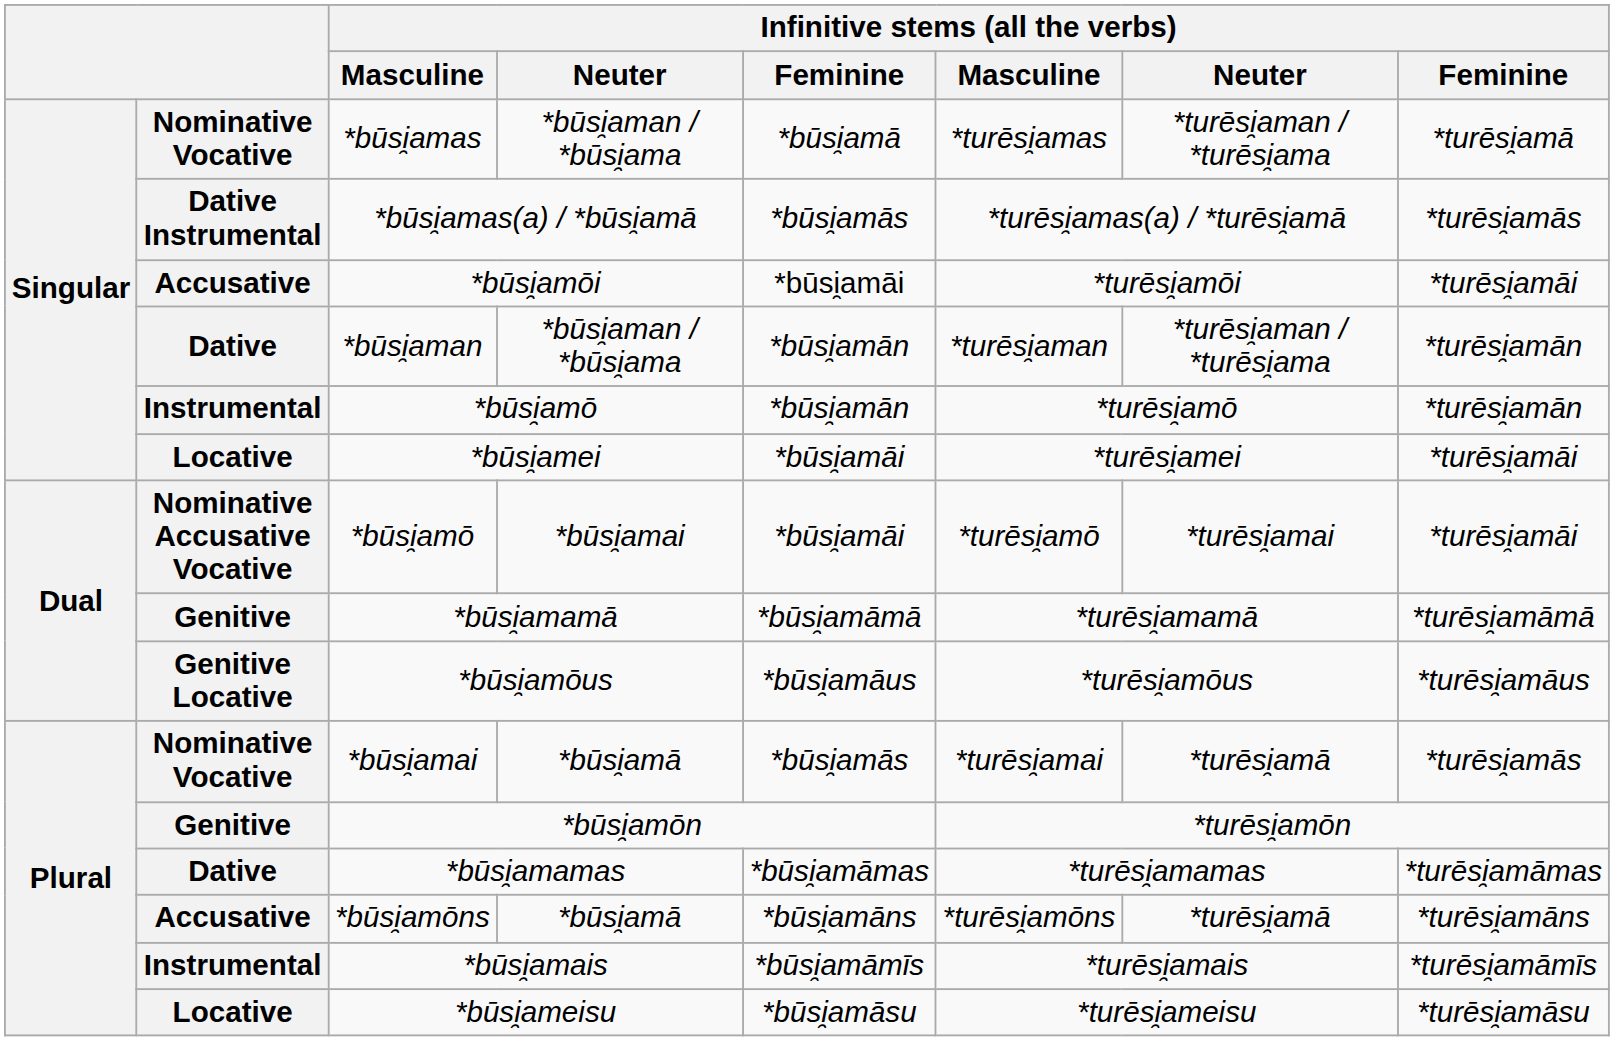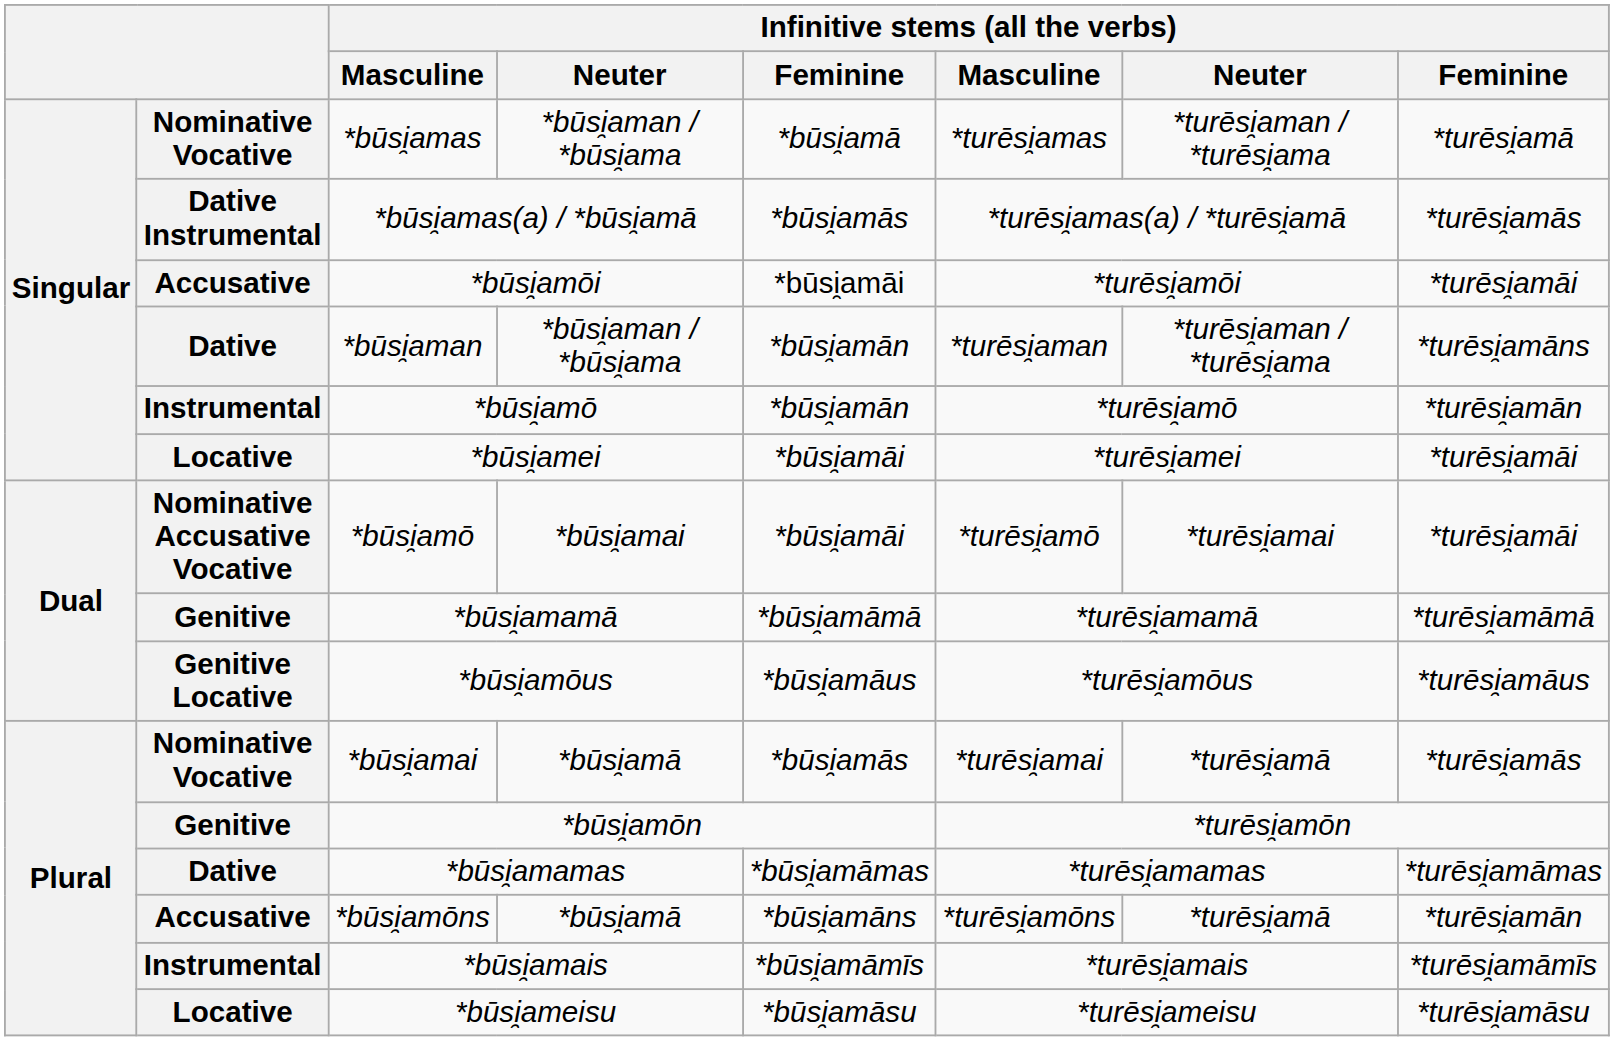 <table class="wikitable" style="text-align: center;">
 <tr>
 <th colspan="2" rowspan="2"></th>
 <th colspan="6">Infinitive stems (all the verbs)</th>
 </tr>
 <tr>
 <th>Masculine</th>
 <th>Neuter</th>
 <th>Feminine</th>
 <th>Masculine</th>
 <th>Neuter</th>
 <th>Feminine</th>
 </tr>
 <tr>
 <th rowspan="6">Singular</th>
 <th>Nominative<br>Vocative</th>
 <td><em>*būsi̯amas</em></td>
 <td><em>*būsi̯aman / *būsi̯ama</em></td>
 <td><em>*būsi̯amā</em></td>
 <td><em>*turēsi̯amas</em></td>
 <td><em>*turēsi̯aman / *turēsi̯ama</em></td>
 <td><em>*turēsi̯amā</em></td>
 </tr>
 <tr>
 <th>Dative<br>Instrumental</th>
 <td colspan="2"><em>*būsi̯amas(a) / *būsi̯amā</em></td>
 <td><em>*būsi̯amās</em></td>
 <td colspan="2"><em>*turēsi̯amas(a) / *turēsi̯amā</em></td>
 <td><em>*turēsi̯amās</em></td>
 </tr>
 <tr>
 <th>Accusative</th>
 <td colspan="2"><em>*būsi̯amōi</em></td>
 <td>*būsi̯amāi</td>
 <td colspan="2"><em>*turēsi̯amōi</em></td>
 <td><em>*turēsi̯amāi</em></td>
 </tr>
 <tr>
 <th>Dative</th>
 <td><em>*būsi̯aman</em></td>
 <td><em>*būsi̯aman / *būsi̯ama</em></td>
 <td><em>*būsi̯amān</em></td>
 <td><em>*turēsi̯aman</em></td>
 <td><em>*turēsi̯aman / *turēsi̯ama</em></td>
-<td><em>*turēsi̯amān</em></td>
+<td><em>*turēsi̯amāns</em></td>
 </tr>
 <tr>
 <th>Instrumental</th>
 <td colspan="2"><em>*būsi̯amō</em></td>
 <td><em>*būsi̯amān</em></td>
 <td colspan="2"><em>*turēsi̯amō</em></td>
 <td><em>*turēsi̯amān</em></td>
 </tr>
 <tr>
 <th>Locative</th>
 <td colspan="2"><em>*būsi̯amei</em></td>
 <td><em>*būsi̯amāi</em></td>
 <td colspan="2"><em>*turēsi̯amei</em></td>
 <td><em>*turēsi̯amāi</em></td>
 </tr>
 <tr>
 <th rowspan="3">Dual</th>
 <th>Nominative<br>Accusative<br>Vocative</th>
 <td><em>*būsi̯amō</em></td>
 <td><em>*būsi̯amai</em></td>
 <td><em>*būsi̯amāi</em></td>
 <td><em>*turēsi̯amō</em></td>
 <td><em>*turēsi̯amai</em></td>
 <td><em>*turēsi̯amāi</em></td>
 </tr>
 <tr>
 <th>Genitive</th>
 <td colspan="2"><em>*būsi̯amamā</em></td>
 <td><em>*būsi̯amāmā</em></td>
 <td colspan="2"><em>*turēsi̯amamā</em></td>
 <td><em>*turēsi̯amāmā</em></td>
 </tr>
 <tr>
 <th>Genitive<br>Locative</th>
 <td colspan="2"><em>*būsi̯amōus</em></td>
 <td><em>*būsi̯amāus</em></td>
 <td colspan="2"><em>*turēsi̯amōus</em></td>
 <td><em>*turēsi̯amāus</em></td>
 </tr>
 <tr>
 <th rowspan="6">Plural</th>
 <th>Nominative<br>Vocative</th>
 <td><em>*būsi̯amai</em></td>
 <td><em>*būsi̯amā</em></td>
 <td><em>*būsi̯amās</em></td>
 <td><em>*turēsi̯amai</em></td>
 <td><em>*turēsi̯amā</em></td>
 <td><em>*turēsi̯amās</em></td>
 </tr>
 <tr>
 <th>Genitive</th>
 <td colspan="3"><em>*būsi̯amōn</em></td>
 <td colspan="3"><em>*turēsi̯amōn</em></td>
 </tr>
 <tr>
 <th>Dative</th>
 <td colspan="2"><em>*būsi̯amamas</em></td>
 <td><em>*būsi̯amāmas</em></td>
 <td colspan="2"><em>*turēsi̯amamas</em></td>
 <td><em>*turēsi̯amāmas</em></td>
 </tr>
 <tr>
 <th>Accusative</th>
 <td><em>*būsi̯amōns</em></td>
 <td><em>*būsi̯amā</em></td>
 <td><em>*būsi̯amāns</em></td>
 <td><em>*turēsi̯amōns</em></td>
 <td><em>*turēsi̯amā</em></td>
-<td><em>*turēsi̯amāns</em></td>
+<td><em>*turēsi̯amān</em></td>
 </tr>
 <tr>
 <th>Instrumental</th>
 <td colspan="2"><em>*būsi̯amais</em></td>
 <td><em>*būsi̯amāmīs</em></td>
 <td colspan="2"><em>*turēsi̯amais</em></td>
 <td><em>*turēsi̯amāmīs</em></td>
 </tr>
 <tr>
 <th>Locative</th>
 <td colspan="2"><em>*būsi̯ameisu</em></td>
 <td><em>*būsi̯amāsu</em></td>
 <td colspan="2"><em>*turēsi̯ameisu</em></td>
 <td><em>*turēsi̯amāsu</em></td>
 </tr>
 </table>
